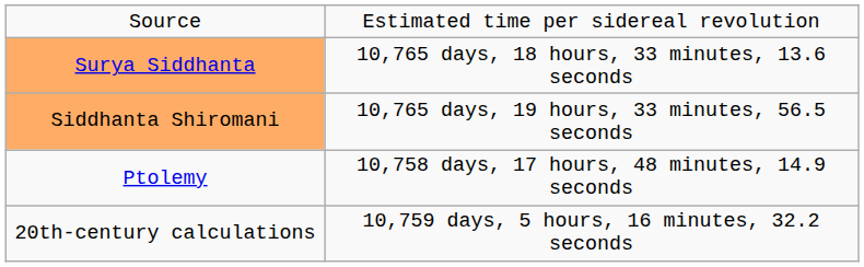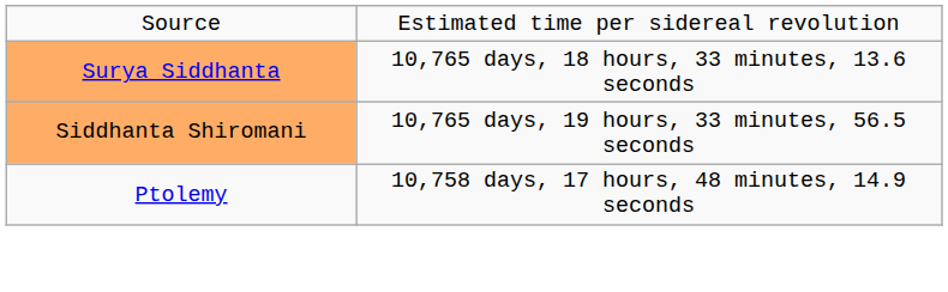 <table class="wikitable"  style="margin:auto;">
 <tr style="text-align: center;">
 <td width="200">Source</td>
 <td width="340">Estimated time per sidereal revolution</td>
 </tr>
 <tr style="text-align: center;">
 <td width="200" style="background: #ffad66;"><a href='#'>Surya Siddhanta</a></td>
 <td width="340">10,765 days, 18 hours, 33 minutes, 13.6 seconds</td>
 </tr>
 <tr style="text-align: center;">
 <td width="200" style="background: #ffad66;">Siddhanta Shiromani</td>
 <td width="340">10,765 days, 19 hours, 33 minutes, 56.5 seconds</td>
 </tr>
 <tr style="text-align: center;">
 <td width="200"><a href='#'>Ptolemy</a></td>
 <td width="340">10,758 days, 17 hours, 48 minutes, 14.9 seconds</td>
 </tr>
-<tr style="text-align: center;">
-<td width="200">20th-century calculations</td>
-<td width="340">10,759 days, 5 hours, 16 minutes, 32.2 seconds</td>
-</tr>
 </table>
